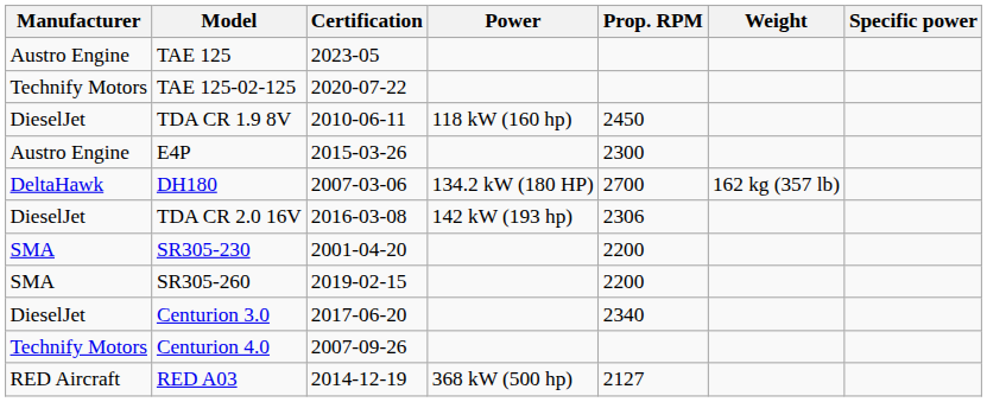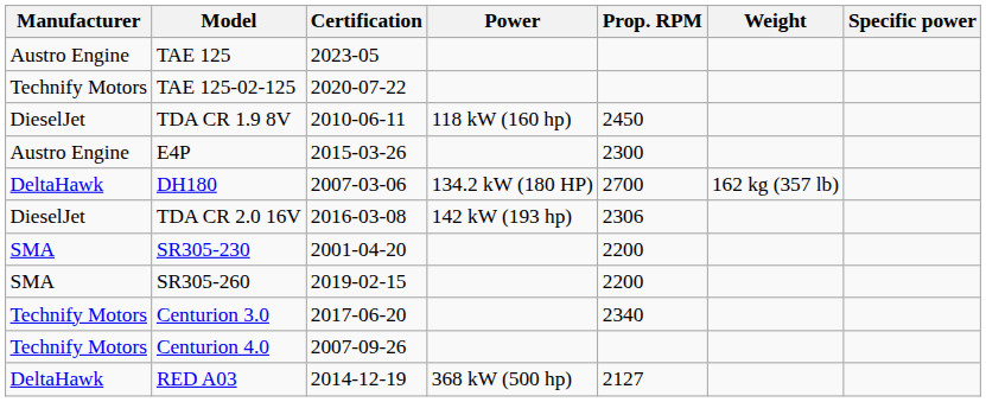 <table class="wikitable sortable">
 <tr>
 <th>Manufacturer</th>
 <th>Model</th>
 <th>Certification</th>
 <th>Power</th>
 <th>Prop. RPM</th>
 <th>Weight</th>
 <th>Specific power</th>
 </tr>
 <tr>
 <td>Austro Engine</td>
 <td>TAE 125</td>
 <td>2023-05</td>
 <td></td>
 <td></td>
 <td></td>
 <td></td>
 </tr>
 <tr>
 <td>Technify Motors</td>
 <td>TAE 125-02-125</td>
 <td>2020-07-22</td>
 <td></td>
 <td></td>
 <td></td>
 <td></td>
 </tr>
 <tr>
 <td>DieselJet</td>
 <td>TDA CR 1.9 8V</td>
 <td>2010-06-11</td>
 <td>118 kW (160 hp)</td>
 <td>2450</td>
 <td></td>
 <td></td>
 </tr>
 <tr>
 <td>Austro Engine</td>
 <td>E4P</td>
 <td>2015-03-26</td>
 <td></td>
 <td>2300</td>
 <td></td>
 <td></td>
 </tr>
 <tr>
 <td><a href='#'>DeltaHawk</a></td>
 <td><a href='#'>DH180</a></td>
 <td>2007-03-06</td>
 <td>134.2 kW (180 HP)</td>
 <td>2700</td>
 <td>162 kg (357 lb)</td>
 <td></td>
 </tr>
 <tr>
 <td>DieselJet</td>
 <td>TDA CR 2.0 16V</td>
 <td>2016-03-08</td>
 <td>142 kW (193 hp)</td>
 <td>2306</td>
 <td></td>
 <td></td>
 </tr>
 <tr>
 <td><a href='#'>SMA</a></td>
 <td><a href='#'>SR305-230</a></td>
 <td>2001-04-20</td>
 <td></td>
 <td>2200</td>
 <td></td>
 <td></td>
 </tr>
 <tr>
 <td>SMA</td>
 <td>SR305-260</td>
 <td>2019-02-15</td>
 <td></td>
 <td>2200</td>
 <td></td>
 <td></td>
 </tr>
 <tr>
-<td>DieselJet</td>
+<td><a href='#'>Technify Motors</a></td>
 <td><a href='#'>Centurion 3.0</a></td>
 <td>2017-06-20</td>
 <td></td>
 <td>2340</td>
 <td></td>
 <td></td>
 </tr>
 <tr>
 <td><a href='#'>Technify Motors</a></td>
 <td><a href='#'>Centurion 4.0</a></td>
 <td>2007-09-26</td>
 <td></td>
 <td></td>
 <td></td>
 <td></td>
 </tr>
 <tr>
-<td>RED Aircraft</td>
+<td><a href='#'>DeltaHawk</a></td>
 <td><a href='#'>RED A03</a></td>
 <td>2014-12-19</td>
 <td>368 kW (500 hp)</td>
 <td>2127</td>
 <td></td>
 <td></td>
 </tr>
 </table>
